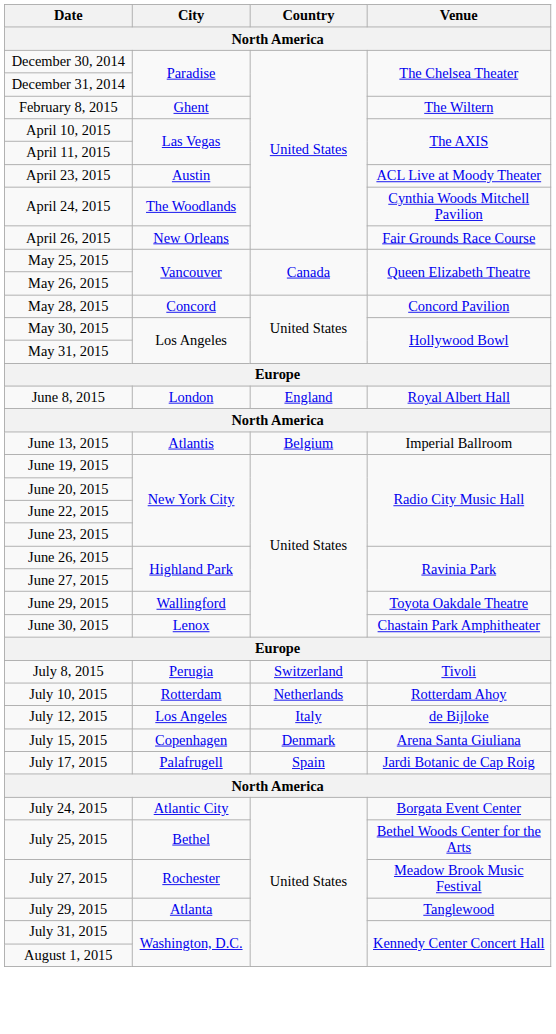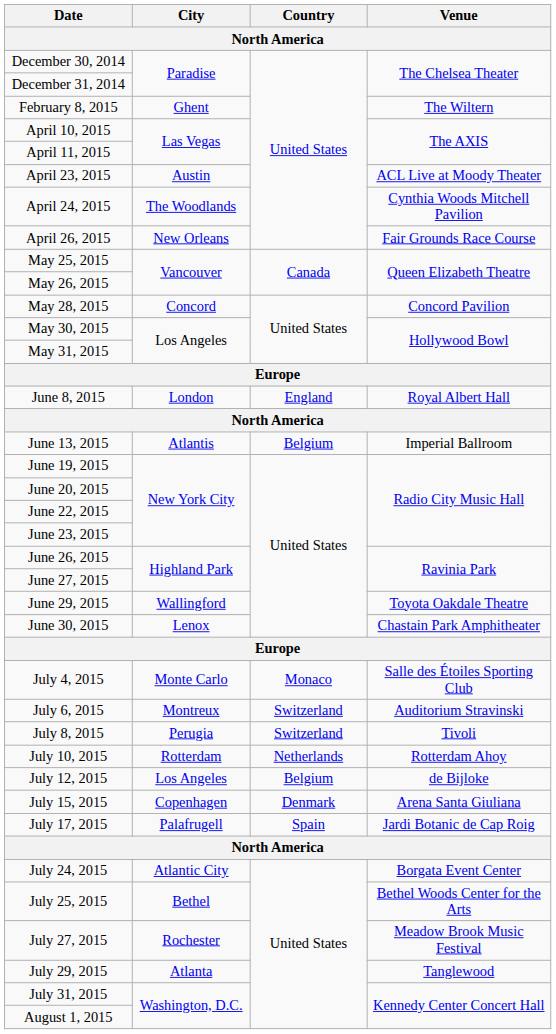 <table class="wikitable plainrowheaders" style="text-align:center;">
 <tr>
 <th scope="col" style="width:12em;">Date</th>
 <th scope="col" style="width:10em;">City</th>
 <th scope="col" style="width:10em;">Country</th>
 <th scope="col" style="width:18em;">Venue</th>
 </tr>
 <tr>
 <th colspan="4">North America</th>
 </tr>
 <tr>
 <td>December 30, 2014</td>
 <td rowspan="2"><a href='#'>Paradise</a></td>
 <td rowspan="8"><a href='#'>United States</a></td>
 <td rowspan="2"><a href='#'>The Chelsea Theater</a></td>
 </tr>
 <tr>
 <td>December 31, 2014</td>
 </tr>
 <tr>
 <td>February 8, 2015</td>
 <td><a href='#'>Ghent</a></td>
 <td><a href='#'>The Wiltern</a></td>
 </tr>
 <tr>
 <td>April 10, 2015</td>
 <td rowspan="2"><a href='#'>Las Vegas</a></td>
 <td rowspan="2"><a href='#'>The AXIS</a></td>
 </tr>
 <tr>
 <td>April 11, 2015</td>
 </tr>
 <tr>
 <td>April 23, 2015</td>
 <td><a href='#'>Austin</a></td>
 <td><a href='#'>ACL Live at Moody Theater</a></td>
 </tr>
 <tr>
 <td>April 24, 2015</td>
 <td><a href='#'>The Woodlands</a></td>
 <td><a href='#'>Cynthia Woods Mitchell Pavilion</a></td>
 </tr>
 <tr>
 <td>April 26, 2015</td>
 <td><a href='#'>New Orleans</a></td>
 <td><a href='#'>Fair Grounds Race Course</a></td>
 </tr>
 <tr>
 <td>May 25, 2015</td>
 <td rowspan="2"><a href='#'>Vancouver</a></td>
 <td rowspan="2"><a href='#'>Canada</a></td>
 <td rowspan="2"><a href='#'>Queen Elizabeth Theatre</a></td>
 </tr>
 <tr>
 <td>May 26, 2015</td>
 </tr>
 <tr>
 <td>May 28, 2015</td>
 <td><a href='#'>Concord</a></td>
 <td rowspan="3">United States</td>
 <td><a href='#'>Concord Pavilion</a></td>
 </tr>
 <tr>
 <td>May 30, 2015</td>
 <td rowspan="2">Los Angeles</td>
 <td rowspan="2"><a href='#'>Hollywood Bowl</a></td>
 </tr>
 <tr>
 <td>May 31, 2015</td>
 </tr>
 <tr>
 <th colspan="4">Europe</th>
 </tr>
 <tr>
 <td>June 8, 2015</td>
 <td><a href='#'>London</a></td>
 <td><a href='#'>England</a></td>
 <td><a href='#'>Royal Albert Hall</a></td>
 </tr>
 <tr>
 <th colspan="4">North America</th>
 </tr>
 <tr>
 <td>June 13, 2015</td>
 <td rowspan="1"><a href='#'>Atlantis</a></td>
 <td><a href='#'>Belgium</a></td>
 <td rowspan="1">Imperial Ballroom</td>
 </tr>
 <tr>
 <td>June 19, 2015</td>
 <td rowspan="4"><a href='#'>New York City</a></td>
 <td rowspan="8">United States</td>
 <td rowspan="4"><a href='#'>Radio City Music Hall</a></td>
 </tr>
 <tr>
 <td>June 20, 2015</td>
 </tr>
 <tr>
 <td>June 22, 2015</td>
 </tr>
 <tr>
 <td>June 23, 2015</td>
 </tr>
 <tr>
 <td>June 26, 2015</td>
 <td rowspan="2"><a href='#'>Highland Park</a></td>
 <td rowspan="2"><a href='#'>Ravinia Park</a></td>
 </tr>
 <tr>
 <td>June 27, 2015</td>
 </tr>
 <tr>
 <td>June 29, 2015</td>
 <td><a href='#'>Wallingford</a></td>
 <td><a href='#'>Toyota Oakdale Theatre</a></td>
 </tr>
 <tr>
 <td>June 30, 2015</td>
 <td><a href='#'>Lenox</a></td>
 <td><a href='#'>Chastain Park Amphitheater</a></td>
 </tr>
 <tr>
 <th colspan="4">Europe</th>
 </tr>
 <tr>
+<td>July 4, 2015</td>
+<td><a href='#'>Monte Carlo</a></td>
+<td><a href='#'>Monaco</a></td>
+<td><a href='#'>Salle des Étoiles Sporting Club</a></td>
+</tr>
+<tr>
+<td>July 6, 2015</td>
+<td><a href='#'>Montreux</a></td>
+<td><a href='#'>Switzerland</a></td>
+<td><a href='#'>Auditorium Stravinski</a></td>
+</tr>
+<tr>
 <td>July 8, 2015</td>
 <td><a href='#'>Perugia</a></td>
 <td><a href='#'>Switzerland</a></td>
 <td><a href='#'>Tivoli</a></td>
 </tr>
 <tr>
 <td>July 10, 2015</td>
 <td><a href='#'>Rotterdam</a></td>
 <td><a href='#'>Netherlands</a></td>
 <td><a href='#'>Rotterdam Ahoy</a></td>
 </tr>
 <tr>
 <td>July 12, 2015</td>
 <td><a href='#'>Los Angeles</a></td>
-<td><a href='#'>Italy</a></td>
+<td><a href='#'>Belgium</a></td>
 <td><a href='#'>de Bijloke</a></td>
 </tr>
 <tr>
 <td>July 15, 2015</td>
 <td><a href='#'>Copenhagen</a></td>
 <td><a href='#'>Denmark</a></td>
 <td><a href='#'>Arena Santa Giuliana</a></td>
 </tr>
 <tr>
 <td>July 17, 2015</td>
 <td><a href='#'>Palafrugell</a></td>
 <td><a href='#'>Spain</a></td>
 <td><a href='#'>Jardi Botanic de Cap Roig</a></td>
 </tr>
 <tr>
 <th colspan="4">North America</th>
 </tr>
 <tr>
 <td>July 24, 2015</td>
 <td><a href='#'>Atlantic City</a></td>
 <td rowspan="6">United States</td>
 <td><a href='#'>Borgata Event Center</a></td>
 </tr>
 <tr>
 <td>July 25, 2015</td>
 <td><a href='#'>Bethel</a></td>
 <td><a href='#'>Bethel Woods Center for the Arts</a></td>
 </tr>
 <tr>
 <td>July 27, 2015</td>
 <td><a href='#'>Rochester</a></td>
 <td><a href='#'>Meadow Brook Music Festival</a></td>
 </tr>
 <tr>
 <td>July 29, 2015</td>
 <td><a href='#'>Atlanta</a></td>
 <td><a href='#'>Tanglewood</a></td>
 </tr>
 <tr>
 <td>July 31, 2015</td>
 <td rowspan="2"><a href='#'>Washington, D.C.</a></td>
 <td rowspan="2"><a href='#'>Kennedy Center Concert Hall</a></td>
 </tr>
 <tr>
 <td>August 1, 2015</td>
 </tr>
 </table>
